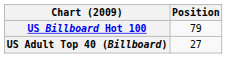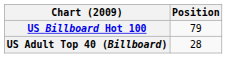 <table class="wikitable plainrowheaders" style="text-align:center;">
 <tr>
 <th scope="col">Chart (2009)</th>
 <th scope="col">Position</th>
 </tr>
 <tr>
 <th scope="row"><a href='#'>US <em>Billboard</em> Hot 100</a></th>
 <td>79</td>
 </tr>
 <tr>
 <th scope="row">US Adult Top 40 (<em>Billboard</em>)</th>
-<td>27</td>
+<td>28</td>
 </tr>
 </table>
